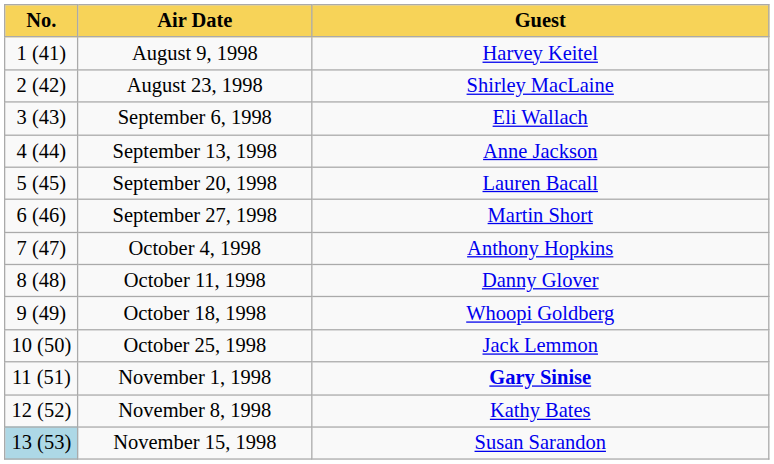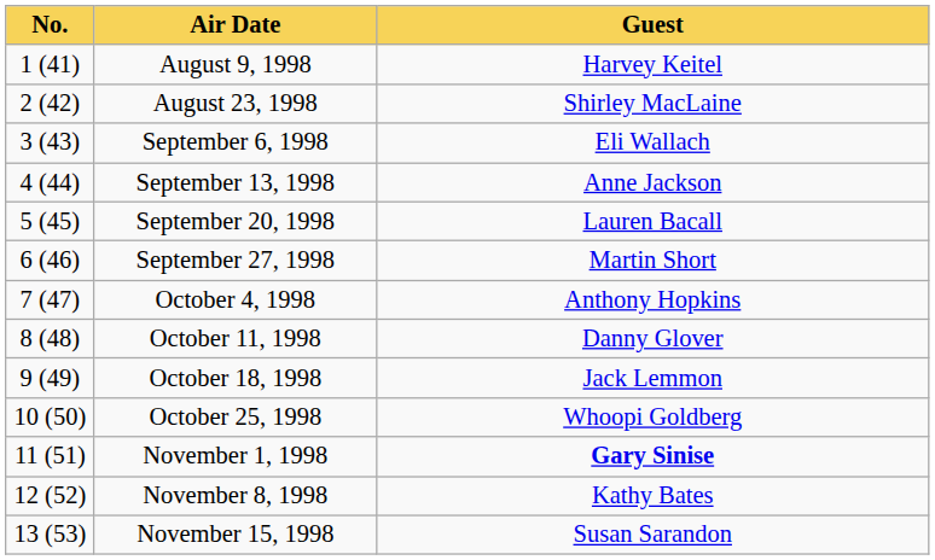 <table class="wikitable" style="text-align:center;">
 <tr>
 <th width="50" style="background:#F7D358">No.</th>
 <th width="175" style="background:#F7D358">Air Date</th>
 <th width="350" style="background:#F7D358">Guest</th>
 </tr>
 <tr>
 <td>1 (41)</td>
 <td>August 9, 1998</td>
 <td><a href='#'>Harvey Keitel</a></td>
 </tr>
 <tr>
 <td>2 (42)</td>
 <td>August 23, 1998</td>
 <td><a href='#'>Shirley MacLaine</a></td>
 </tr>
 <tr>
 <td>3 (43)</td>
 <td>September 6, 1998</td>
 <td><a href='#'>Eli Wallach</a></td>
 </tr>
 <tr>
 <td>4 (44)</td>
 <td>September 13, 1998</td>
 <td><a href='#'>Anne Jackson</a></td>
 </tr>
 <tr>
 <td>5 (45)</td>
 <td>September 20, 1998</td>
 <td><a href='#'>Lauren Bacall</a></td>
 </tr>
 <tr>
 <td>6 (46)</td>
 <td>September 27, 1998</td>
 <td><a href='#'>Martin Short</a></td>
 </tr>
 <tr>
 <td>7 (47)</td>
 <td>October 4, 1998</td>
 <td><a href='#'>Anthony Hopkins</a></td>
 </tr>
 <tr>
 <td>8 (48)</td>
 <td>October 11, 1998</td>
 <td><a href='#'>Danny Glover</a></td>
 </tr>
 <tr>
 <td>9 (49)</td>
 <td>October 18, 1998</td>
-<td><a href='#'>Whoopi Goldberg</a></td>
+<td><a href='#'>Jack Lemmon</a></td>
 </tr>
 <tr>
 <td>10 (50)</td>
 <td>October 25, 1998</td>
-<td><a href='#'>Jack Lemmon</a></td>
+<td><a href='#'>Whoopi Goldberg</a></td>
 </tr>
 <tr>
 <td>11 (51)</td>
 <td>November 1, 1998</td>
 <td><strong><a href='#'>Gary Sinise</a></strong></td>
 </tr>
 <tr>
 <td>12 (52)</td>
 <td>November 8, 1998</td>
 <td><a href='#'>Kathy Bates</a></td>
 </tr>
 <tr>
-<td style="background: lightblue;">13 (53)</td>
+<td>13 (53)</td>
 <td>November 15, 1998</td>
 <td><a href='#'>Susan Sarandon</a></td>
 </tr>
 </table>
